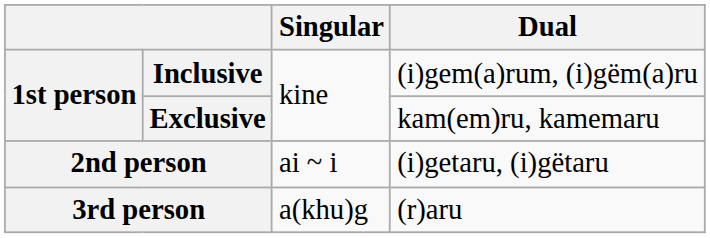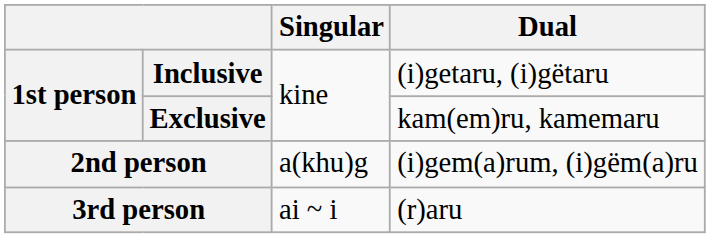 <table class="wikitable">
 <tr>
 <th colspan="2"></th>
 <th>Singular</th>
 <th>Dual</th>
 </tr>
 <tr>
 <th rowspan="2">1st person</th>
 <th>Inclusive</th>
 <td rowspan="2">kine</td>
-<td>(i)gem(a)rum, (i)gëm(a)ru</td>
+<td>(i)getaru, (i)gëtaru</td>
 </tr>
 <tr>
 <th>Exclusive</th>
 <td>kam(em)ru, kamemaru</td>
 </tr>
 <tr>
 <th colspan="2">2nd person</th>
-<td>ai ~ i</td>
-<td>(i)getaru, (i)gëtaru</td>
+<td>a(khu)g</td>
+<td>(i)gem(a)rum, (i)gëm(a)ru</td>
 </tr>
 <tr>
 <th colspan="2">3rd person</th>
-<td>a(khu)g</td>
+<td>ai ~ i</td>
 <td>(r)aru</td>
 </tr>
 </table>
